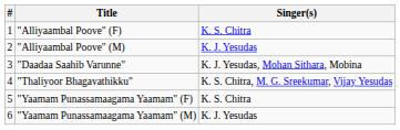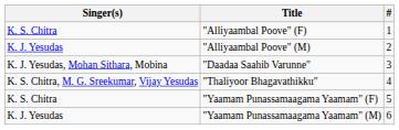 <table class="wikitable" style="font-size:95%;">
 <tr>
+<th>Singer(s)</th>
+<th>Title</th>
 <th>#</th>
-<th>Title</th>
-<th>Singer(s)</th>
 </tr>
 <tr>
+<td><a href='#'>K. S. Chitra</a></td>
+<td>"Alliyaambal Poove" (F)</td>
 <td>1</td>
-<td>"Alliyaambal Poove" (F)</td>
-<td><a href='#'>K. S. Chitra</a></td>
 </tr>
 <tr>
+<td><a href='#'>K. J. Yesudas</a></td>
+<td>"Alliyaambal Poove" (M)</td>
 <td>2</td>
-<td>"Alliyaambal Poove" (M)</td>
-<td><a href='#'>K. J. Yesudas</a></td>
 </tr>
 <tr>
+<td>K. J. Yesudas, <a href='#'>Mohan Sithara</a>, Mobina</td>
+<td>"Daadaa Saahib Varunne"</td>
 <td>3</td>
-<td>"Daadaa Saahib Varunne"</td>
-<td>K. J. Yesudas, <a href='#'>Mohan Sithara</a>, Mobina</td>
 </tr>
 <tr>
+<td>K. S. Chitra, <a href='#'>M. G. Sreekumar</a>, <a href='#'>Vijay Yesudas</a></td>
+<td>"Thaliyoor Bhagavathikku"</td>
 <td>4</td>
-<td>"Thaliyoor Bhagavathikku"</td>
-<td>K. S. Chitra, <a href='#'>M. G. Sreekumar</a>, <a href='#'>Vijay Yesudas</a></td>
 </tr>
 <tr>
+<td>K. S. Chitra</td>
+<td>"Yaamam Punassamaagama Yaamam" (F)</td>
 <td>5</td>
-<td>"Yaamam Punassamaagama Yaamam" (F)</td>
-<td>K. S. Chitra</td>
 </tr>
 <tr>
+<td>K. J. Yesudas</td>
+<td>"Yaamam Punassamaagama Yaamam" (M)</td>
 <td>6</td>
-<td>"Yaamam Punassamaagama Yaamam" (M)</td>
-<td>K. J. Yesudas</td>
 </tr>
 </table>
